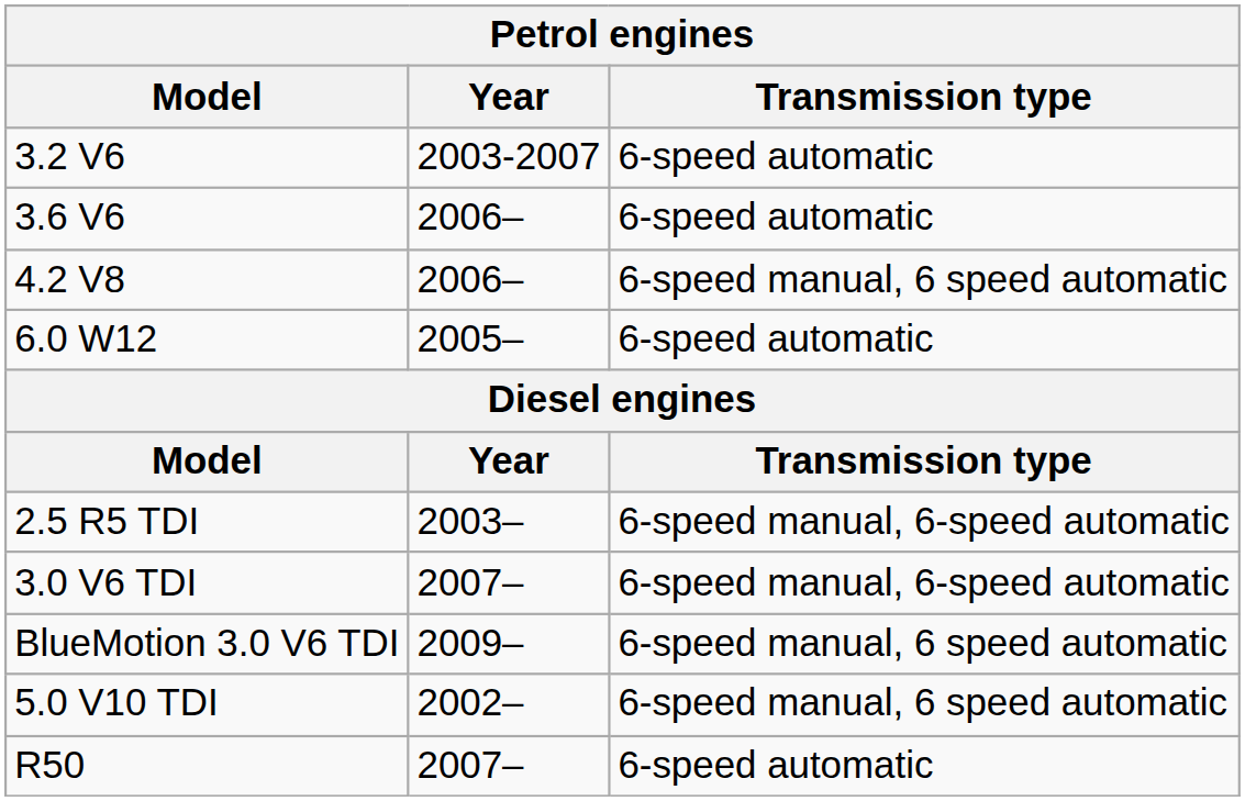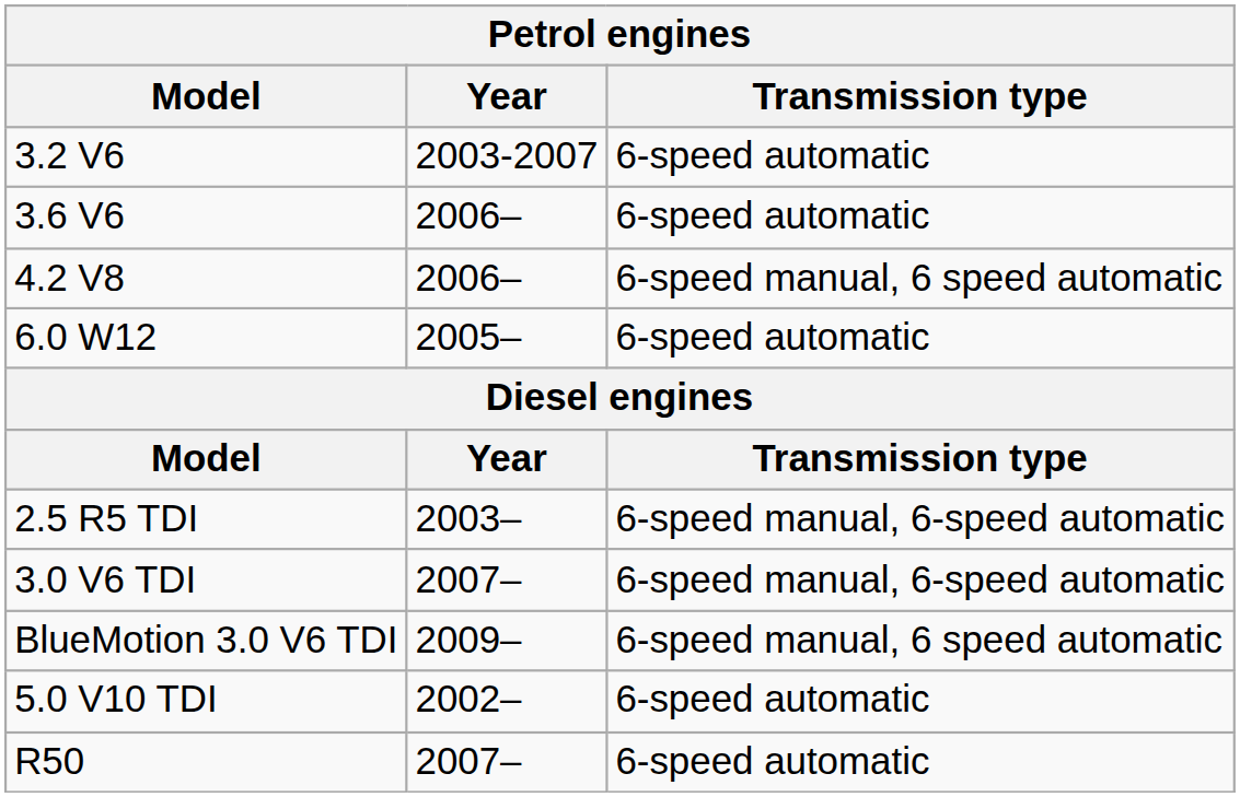 <table class="wikitable">
 <tr>
 <th colspan=3>Petrol engines</th>
 </tr>
 <tr>
 <th>Model</th>
 <th>Year</th>
 <th>Transmission type</th>
 </tr>
 <tr>
 <td>3.2 V6</td>
 <td>2003-2007</td>
 <td>6-speed automatic</td>
 </tr>
 <tr>
 <td>3.6 V6</td>
 <td>2006–</td>
 <td>6-speed automatic</td>
 </tr>
 <tr>
 <td>4.2 V8</td>
 <td>2006–</td>
 <td>6-speed manual, 6 speed automatic</td>
 </tr>
 <tr>
 <td>6.0 W12</td>
 <td>2005–</td>
 <td>6-speed automatic</td>
 </tr>
 <tr>
 <th colspan=3>Diesel engines</th>
 </tr>
 <tr>
 <th>Model</th>
 <th>Year</th>
 <th>Transmission type</th>
 </tr>
 <tr>
 <td>2.5 R5 TDI</td>
 <td>2003–</td>
 <td>6-speed manual, 6-speed automatic</td>
 </tr>
 <tr>
 <td>3.0 V6 TDI</td>
 <td>2007–</td>
 <td>6-speed manual, 6-speed automatic</td>
 </tr>
 <tr>
 <td>BlueMotion 3.0 V6 TDI</td>
 <td>2009–</td>
 <td>6-speed manual, 6 speed automatic</td>
 </tr>
 <tr>
 <td>5.0 V10 TDI</td>
 <td>2002–</td>
-<td>6-speed manual, 6 speed automatic</td>
+<td>6-speed automatic</td>
 </tr>
 <tr>
 <td>R50</td>
 <td>2007–</td>
 <td>6-speed automatic</td>
 </tr>
 </table>
